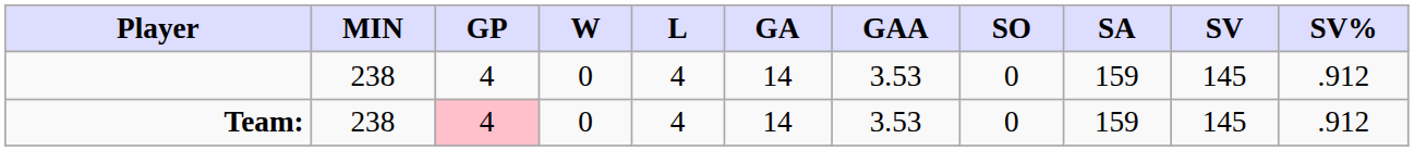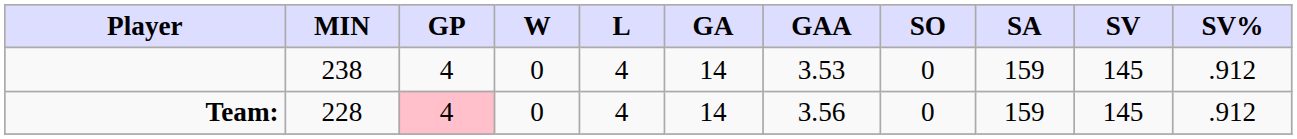 <table style="width:60%;" class="wikitable sortable">
 <tr>
 <th style="background:#ddf; width:10%;">Player</th>
 <th style="width:3%; background:#ddf;" title="Minutes played">MIN</th>
 <th style="width:3%; background:#ddf;" title="Games played in">GP</th>
 <th style="width:3%; background:#ddf;" title="Wins">W</th>
 <th style="width:3%; background:#ddf;" title="Losses">L</th>
 <th style="width:3%; background:#ddf;" title="Goals against">GA</th>
 <th style="width:3%; background:#ddf;" title="Goals against average">GAA</th>
 <th style="width:3%; background:#ddf;" title="Shut-outs">SO</th>
 <th style="width:3%; background:#ddf;" title="Shots against">SA</th>
 <th style="width:3%; background:#ddf;" title="Shots saved">SV</th>
 <th style="width:3%; background:#ddf;" title="Save percentage">SV%</th>
 </tr>
 <tr style="text-align:center;">
 <td style="text-align:right;"></td>
 <td>238</td>
 <td>4</td>
 <td>0</td>
 <td>4</td>
 <td>14</td>
 <td>3.53</td>
 <td>0</td>
 <td>159</td>
 <td>145</td>
 <td>.912</td>
 </tr>
 <tr style="text-align:center;">
 <td style="text-align:right;"><strong>Team:</strong></td>
-<td>238</td>
+<td>228</td>
 <td style="background: pink;">4</td>
 <td>0</td>
 <td>4</td>
 <td>14</td>
-<td>3.53</td>
+<td>3.56</td>
 <td>0</td>
 <td>159</td>
 <td>145</td>
 <td>.912</td>
 </tr>
 </table>
